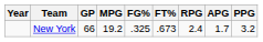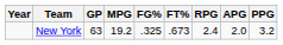 <table class="wikitable sortable" style="font-size:95%; text-align:right;">
 <tr>
 <th>Year</th>
 <th>Team</th>
 <th>GP</th>
 <th>MPG</th>
 <th>FG%</th>
 <th>FT%</th>
 <th>RPG</th>
 <th>APG</th>
 <th>PPG</th>
 </tr>
 <tr>
 <td style="text-align:left;"></td>
 <td style="text-align:left;"><a href='#'>New York</a></td>
-<td>66</td>
+<td>63</td>
 <td>19.2</td>
 <td>.325</td>
 <td>.673</td>
 <td>2.4</td>
-<td>1.7</td>
+<td>2.0</td>
 <td>3.2</td>
 </tr>
 </table>
